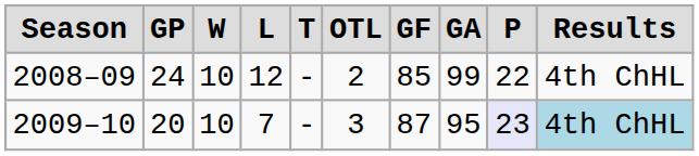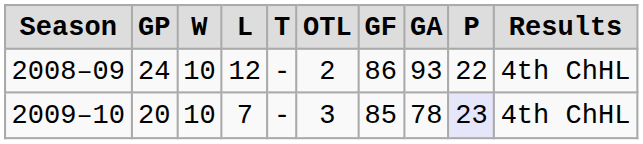 <table class="wikitable">
 <tr align="center"  bgcolor="#dddddd">
 <td><strong>Season</strong></td>
 <td><strong>GP</strong></td>
 <td><strong>W</strong></td>
 <td><strong>L</strong></td>
 <td><strong>T</strong></td>
 <td><strong>OTL</strong></td>
 <td><strong>GF</strong></td>
 <td><strong>GA</strong></td>
 <td><strong>P</strong></td>
 <td><strong>Results</strong></td>
 </tr>
 <tr align="center">
 <td>2008–09</td>
 <td>24</td>
 <td>10</td>
 <td>12</td>
 <td>-</td>
 <td>2</td>
-<td>85</td>
-<td>99</td>
+<td>86</td>
+<td>93</td>
 <td>22</td>
 <td>4th ChHL</td>
 </tr>
 <tr align="center">
 <td>2009–10</td>
 <td>20</td>
 <td>10</td>
 <td>7</td>
 <td>-</td>
 <td>3</td>
-<td>87</td>
-<td>95</td>
+<td>85</td>
+<td>78</td>
 <td style="background: lavender;">23</td>
-<td style="background: lightblue;">4th ChHL</td>
+<td>4th ChHL</td>
 </tr>
 </table>
